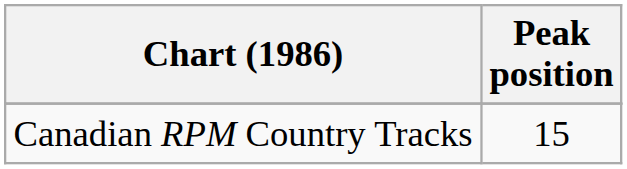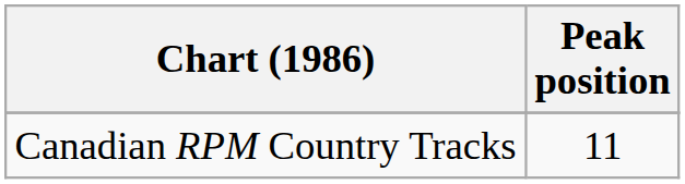 <table class="wikitable sortable">
 <tr>
 <th align="left">Chart (1986)</th>
 <th align="center">Peak<br>position</th>
 </tr>
 <tr>
 </tr>
 <tr>
 <td align="left">Canadian <em>RPM</em> Country Tracks</td>
-<td align="center">15</td>
+<td align="center">11</td>
 </tr>
 </table>
